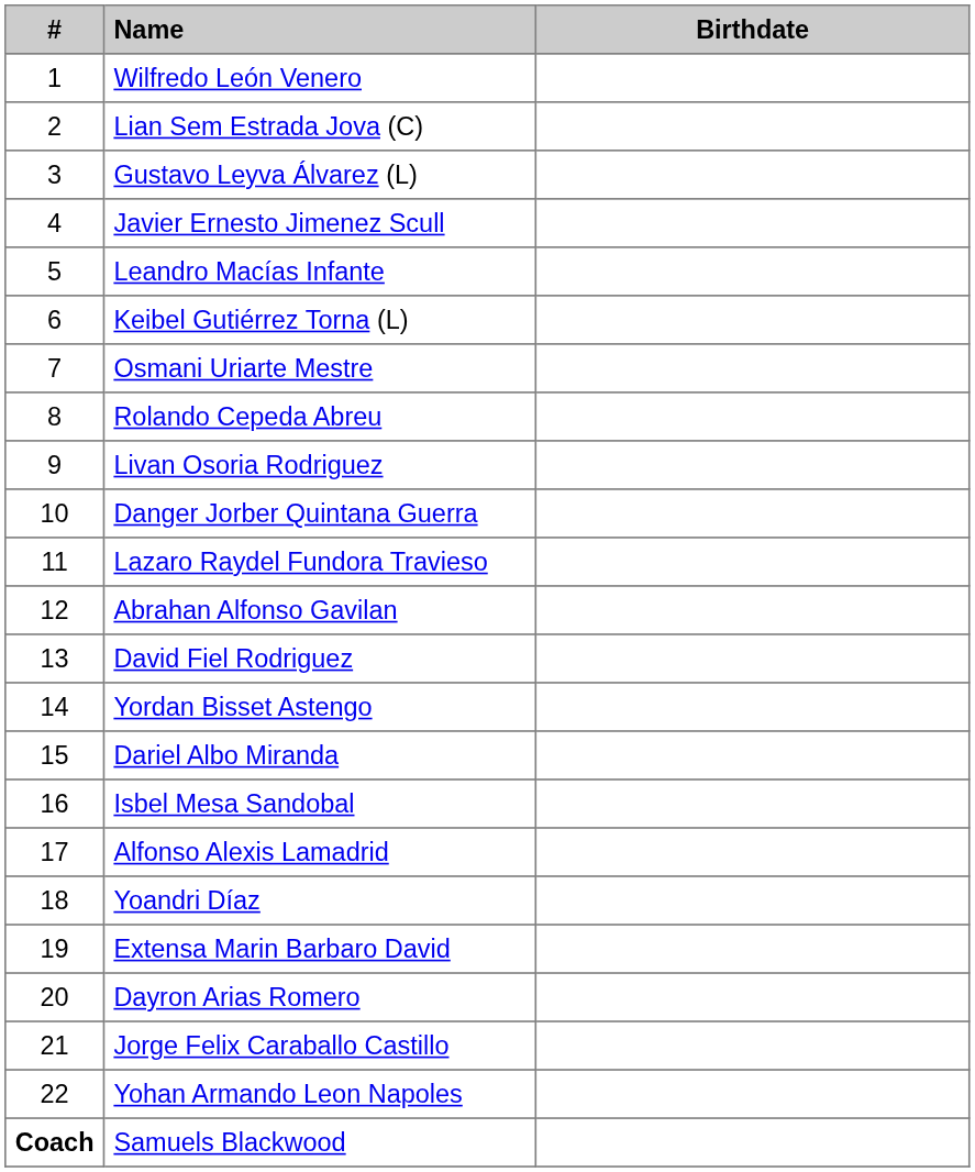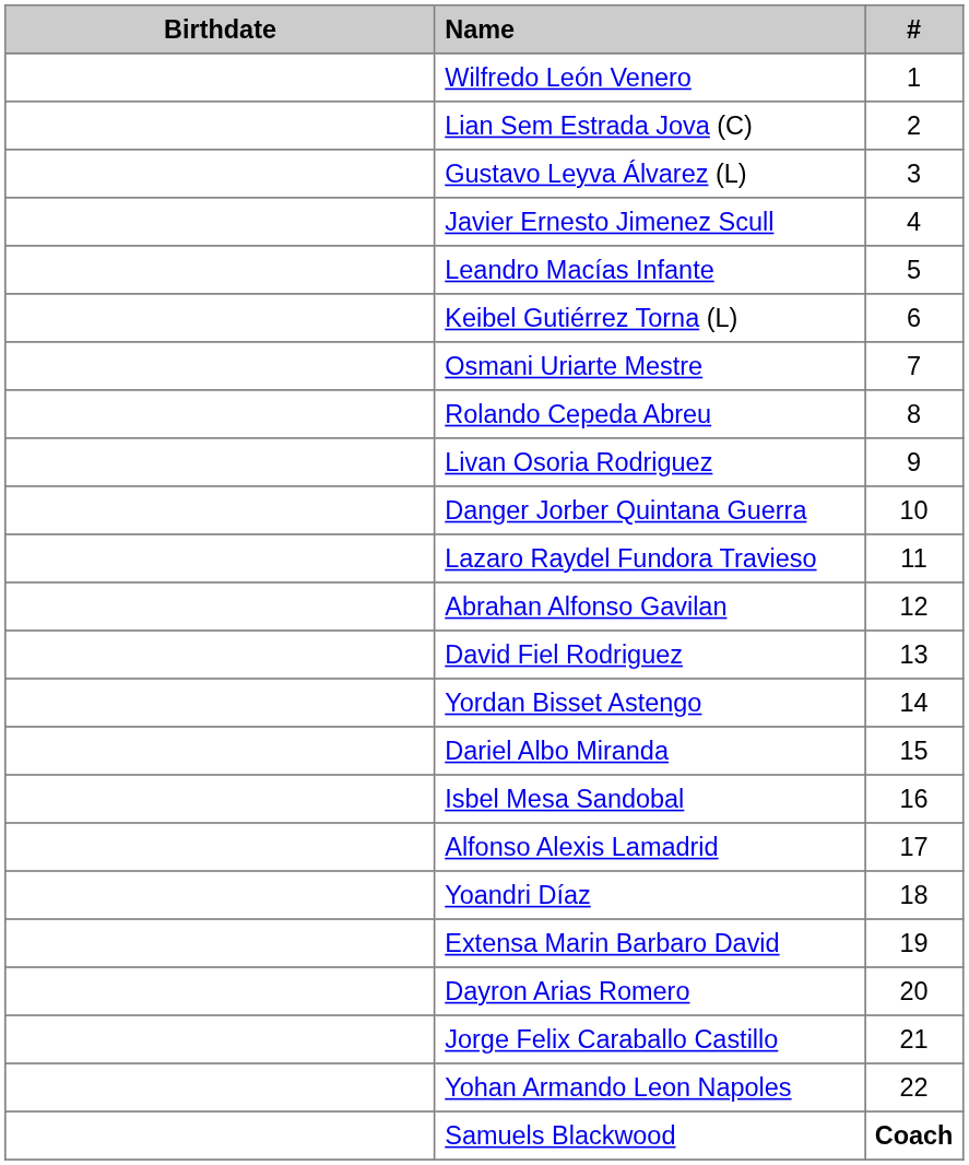 <table border="1" cellspacing="2" cellpadding="5" style="border-collapse: collapse; font-size: 90%;">
 <tr style="background:#ccc;">
+<th style="text-align:center; width:16em;">Birthdate</th>
+<th style="text-align:left; width:16em;">Name</th>
 <th>#</th>
-<th style="text-align:left; width:16em;">Name</th>
-<th style="text-align:center; width:16em;">Birthdate</th>
 </tr>
 <tr>
+<td align="center"></td>
+<td><a href='#'>Wilfredo León Venero</a></td>
 <td style="text-align:center;">1</td>
-<td><a href='#'>Wilfredo León Venero</a></td>
-<td align="center"></td>
 </tr>
 <tr>
+<td align="center"></td>
+<td><a href='#'>Lian Sem Estrada Jova</a> (C)</td>
 <td style="text-align:center;">2</td>
-<td><a href='#'>Lian Sem Estrada Jova</a> (C)</td>
-<td align="center"></td>
 </tr>
 <tr>
+<td align="center"></td>
+<td><a href='#'>Gustavo Leyva Álvarez</a> (L)</td>
 <td style="text-align:center;">3</td>
-<td><a href='#'>Gustavo Leyva Álvarez</a> (L)</td>
-<td align="center"></td>
 </tr>
 <tr>
+<td align="center"></td>
+<td><a href='#'>Javier Ernesto Jimenez Scull</a></td>
 <td style="text-align:center;">4</td>
-<td><a href='#'>Javier Ernesto Jimenez Scull</a></td>
-<td align="center"></td>
 </tr>
 <tr>
+<td align="center"></td>
+<td><a href='#'>Leandro Macías Infante</a></td>
 <td style="text-align:center;">5</td>
-<td><a href='#'>Leandro Macías Infante</a></td>
-<td align="center"></td>
 </tr>
 <tr>
+<td align="center"></td>
+<td><a href='#'>Keibel Gutiérrez Torna</a> (L)</td>
 <td style="text-align:center;">6</td>
-<td><a href='#'>Keibel Gutiérrez Torna</a> (L)</td>
-<td align="center"></td>
 </tr>
 <tr>
+<td align="center"></td>
+<td><a href='#'>Osmani Uriarte Mestre</a></td>
 <td style="text-align:center;">7</td>
-<td><a href='#'>Osmani Uriarte Mestre</a></td>
-<td align="center"></td>
 </tr>
 <tr>
+<td align="center"></td>
+<td><a href='#'>Rolando Cepeda Abreu</a></td>
 <td style="text-align:center;">8</td>
-<td><a href='#'>Rolando Cepeda Abreu</a></td>
-<td align="center"></td>
 </tr>
 <tr>
+<td align="center"></td>
+<td><a href='#'>Livan Osoria Rodriguez</a></td>
 <td style="text-align:center;">9</td>
-<td><a href='#'>Livan Osoria Rodriguez</a></td>
-<td align="center"></td>
 </tr>
 <tr>
+<td align="center"></td>
+<td><a href='#'>Danger Jorber Quintana Guerra</a></td>
 <td style="text-align:center;">10</td>
-<td><a href='#'>Danger Jorber Quintana Guerra</a></td>
-<td align="center"></td>
 </tr>
 <tr>
+<td align="center"></td>
+<td><a href='#'>Lazaro Raydel Fundora Travieso</a></td>
 <td style="text-align:center;">11</td>
-<td><a href='#'>Lazaro Raydel Fundora Travieso</a></td>
-<td align="center"></td>
 </tr>
 <tr>
+<td align="center"></td>
+<td><a href='#'>Abrahan Alfonso Gavilan</a></td>
 <td style="text-align:center;">12</td>
-<td><a href='#'>Abrahan Alfonso Gavilan</a></td>
-<td align="center"></td>
 </tr>
 <tr>
+<td align="center"></td>
+<td><a href='#'>David Fiel Rodriguez</a></td>
 <td style="text-align:center;">13</td>
-<td><a href='#'>David Fiel Rodriguez</a></td>
-<td align="center"></td>
 </tr>
 <tr>
+<td align="center"></td>
+<td><a href='#'>Yordan Bisset Astengo</a></td>
 <td style="text-align:center;">14</td>
-<td><a href='#'>Yordan Bisset Astengo</a></td>
-<td align="center"></td>
 </tr>
 <tr>
+<td align="center"></td>
+<td><a href='#'>Dariel Albo Miranda</a></td>
 <td style="text-align:center;">15</td>
-<td><a href='#'>Dariel Albo Miranda</a></td>
-<td align="center"></td>
 </tr>
 <tr>
+<td align="center"></td>
+<td><a href='#'>Isbel Mesa Sandobal</a></td>
 <td style="text-align:center;">16</td>
-<td><a href='#'>Isbel Mesa Sandobal</a></td>
-<td align="center"></td>
 </tr>
 <tr>
+<td align="center"></td>
+<td><a href='#'>Alfonso Alexis Lamadrid</a></td>
 <td style="text-align:center;">17</td>
-<td><a href='#'>Alfonso Alexis Lamadrid</a></td>
-<td align="center"></td>
 </tr>
 <tr>
+<td align="center"></td>
+<td><a href='#'>Yoandri Díaz</a></td>
 <td style="text-align:center;">18</td>
-<td><a href='#'>Yoandri Díaz</a></td>
-<td align="center"></td>
 </tr>
 <tr>
+<td align="center"></td>
+<td><a href='#'>Extensa Marin Barbaro David</a></td>
 <td style="text-align:center;">19</td>
-<td><a href='#'>Extensa Marin Barbaro David</a></td>
-<td align="center"></td>
 </tr>
 <tr>
+<td align="center"></td>
+<td><a href='#'>Dayron Arias Romero</a></td>
 <td style="text-align:center;">20</td>
-<td><a href='#'>Dayron Arias Romero</a></td>
-<td align="center"></td>
 </tr>
 <tr>
+<td align="center"></td>
+<td><a href='#'>Jorge Felix Caraballo Castillo</a></td>
 <td style="text-align:center;">21</td>
-<td><a href='#'>Jorge Felix Caraballo Castillo</a></td>
-<td align="center"></td>
 </tr>
 <tr>
+<td align="center"></td>
+<td><a href='#'>Yohan Armando Leon Napoles</a></td>
 <td style="text-align:center;">22</td>
-<td><a href='#'>Yohan Armando Leon Napoles</a></td>
-<td align="center"></td>
 </tr>
 <tr>
+<td align="center"></td>
+<td><a href='#'>Samuels Blackwood</a></td>
 <td style="text-align:center;"><strong>Coach</strong></td>
-<td><a href='#'>Samuels Blackwood</a></td>
-<td align="center"></td>
 </tr>
 </table>
